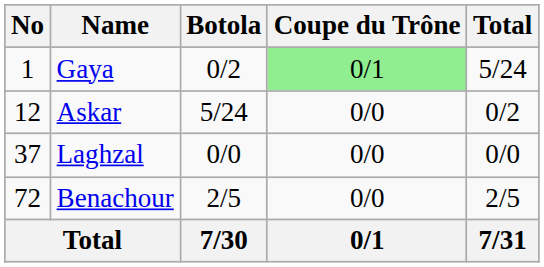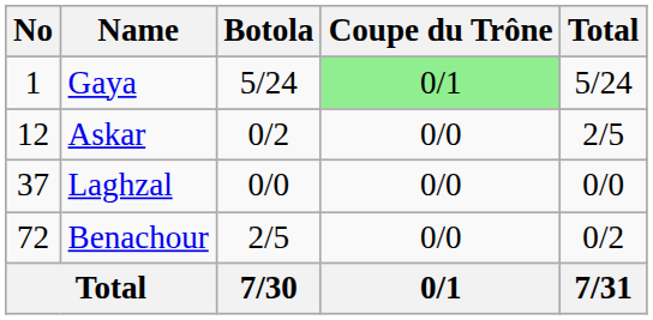 <table class="wikitable" style="text-align: center;">
 <tr>
 <th>No</th>
 <th>Name</th>
 <th>Botola</th>
 <th>Coupe du Trône</th>
 <th>Total</th>
 </tr>
 <tr>
 <td>1</td>
 <td align=left> <a href='#'>Gaya</a></td>
-<td>0/2</td>
+<td>5/24</td>
 <td style="background: lightgreen;">0/1</td>
 <td>5/24</td>
 </tr>
 <tr>
 <td>12</td>
 <td align=left> <a href='#'>Askar</a></td>
-<td>5/24</td>
+<td>0/2</td>
 <td>0/0</td>
-<td>0/2</td>
+<td>2/5</td>
 </tr>
 <tr>
 <td>37</td>
 <td align=left> <a href='#'>Laghzal</a></td>
 <td>0/0</td>
 <td>0/0</td>
 <td>0/0</td>
 </tr>
 <tr>
 <td>72</td>
 <td align=left> <a href='#'>Benachour</a></td>
 <td>2/5</td>
 <td>0/0</td>
-<td>2/5</td>
+<td>0/2</td>
 </tr>
 <tr>
 <th colspan=2>Total</th>
 <th>7/30</th>
 <th>0/1</th>
 <th>7/31</th>
 </tr>
 </table>
